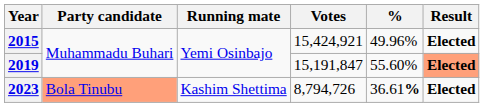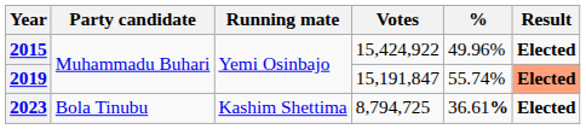 <table class="wikitable">
 <tr>
 <th>Year</th>
 <th>Party candidate</th>
 <th>Running mate</th>
 <th>Votes</th>
 <th>%</th>
 <th>Result</th>
 </tr>
 <tr>
 <th><a href='#'>2015</a></th>
 <td rowspan="2"><a href='#'>Muhammadu Buhari</a></td>
 <td rowspan="2"><a href='#'>Yemi Osinbajo</a></td>
-<td>15,424,921</td>
+<td>15,424,922</td>
 <td>49.96%</td>
 <td><strong>Elected</strong> </td>
 </tr>
 <tr>
 <th><a href='#'>2019</a></th>
 <td>15,191,847</td>
-<td>55.60%</td>
+<td>55.74%</td>
 <td style="background: lightsalmon;"><strong>Elected</strong> </td>
 </tr>
 <tr>
 <th><a href='#'>2023</a></th>
-<td style="background: lightsalmon;"><a href='#'>Bola Tinubu</a></td>
+<td><a href='#'>Bola Tinubu</a></td>
 <td><a href='#'>Kashim Shettima</a></td>
-<td>8,794,726</td>
+<td>8,794,725</td>
 <td>36.61<strong>%</strong></td>
 <td><strong>Elected </strong></td>
 </tr>
 </table>
